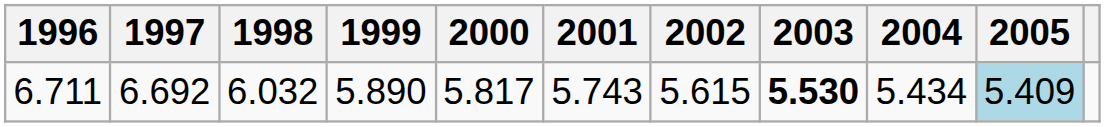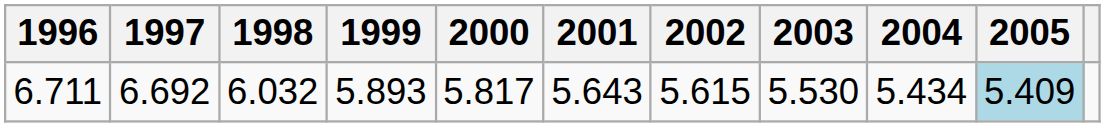 <table class="wikitable">
 <tr>
 <th>1996</th>
 <th>1997</th>
 <th>1998</th>
 <th>1999</th>
 <th>2000</th>
 <th>2001</th>
 <th>2002</th>
 <th>2003</th>
 <th>2004</th>
 <th>2005</th>
 <th></th>
 </tr>
 <tr>
 <td>6.711</td>
 <td>6.692</td>
 <td>6.032</td>
-<td>5.890</td>
+<td>5.893</td>
 <td>5.817</td>
-<td>5.743</td>
+<td>5.643</td>
 <td>5.615</td>
-<td><strong>5.530</strong></td>
+<td>5.530</td>
 <td>5.434</td>
 <td style="background: lightblue;">5.409</td>
 <td></td>
 </tr>
 </table>
